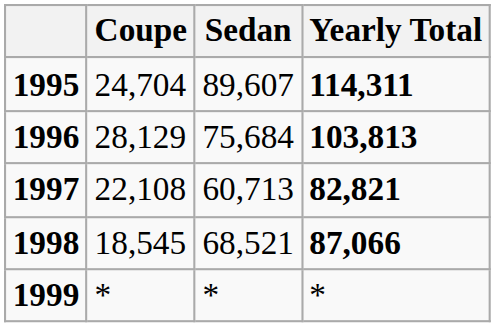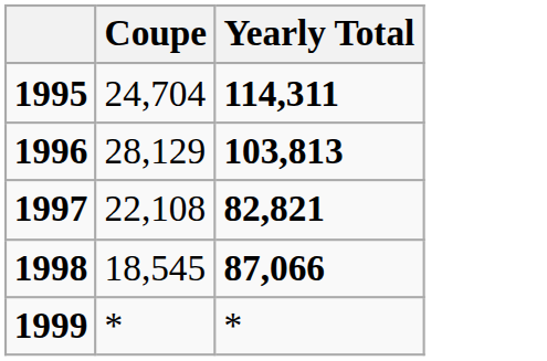 <table class="wikitable">
 <tr>
 <th></th>
 <th>Coupe</th>
-<th>Sedan</th>
 <th>Yearly Total</th>
 </tr>
 <tr>
 <td><strong>1995</strong></td>
 <td>24,704</td>
-<td>89,607</td>
 <td><strong>114,311</strong></td>
 </tr>
 <tr>
 <td><strong>1996</strong></td>
 <td>28,129</td>
-<td>75,684</td>
 <td><strong>103,813</strong></td>
 </tr>
 <tr>
 <td><strong>1997</strong></td>
 <td>22,108</td>
-<td>60,713</td>
 <td><strong>82,821</strong></td>
 </tr>
 <tr>
 <td><strong>1998</strong></td>
 <td>18,545</td>
-<td>68,521</td>
 <td><strong>87,066</strong></td>
 </tr>
 <tr>
 <td><strong>1999</strong></td>
 <td>*</td>
 <td>*</td>
-<td>*</td>
 </tr>
 </table>
